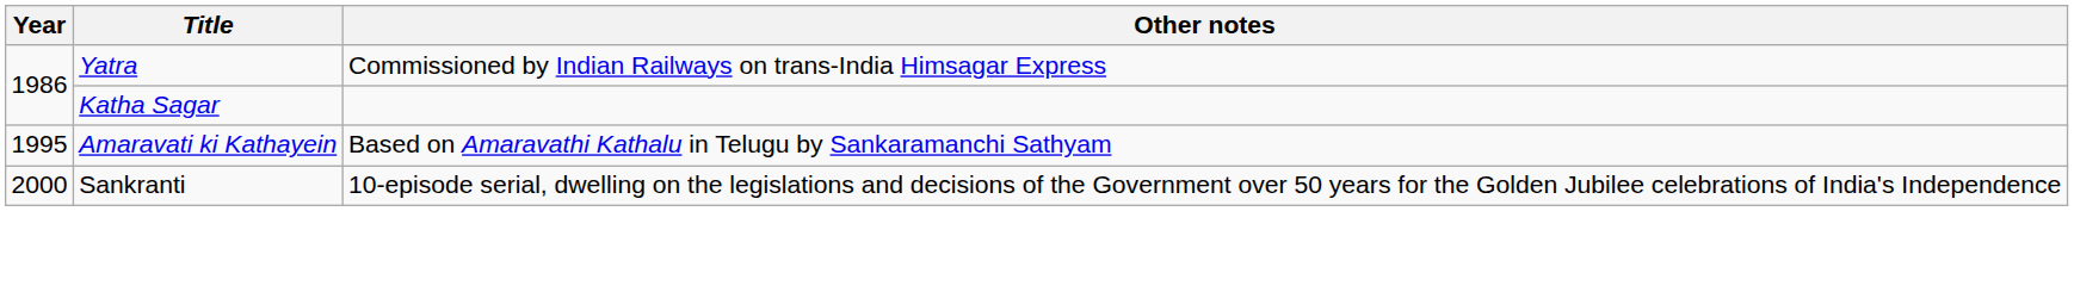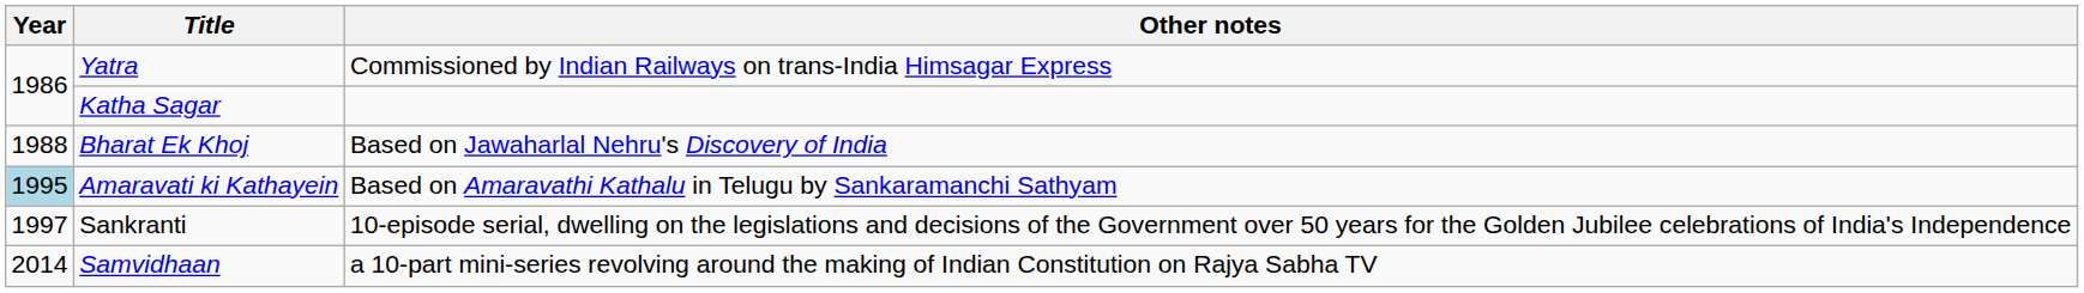 <table class="wikitable">
 <tr>
 <th>Year</th>
 <th><em>Title</em></th>
 <th>Other notes</th>
 </tr>
 <tr>
 <td rowspan="2">1986</td>
 <td><em><a href='#'>Yatra</a></em></td>
 <td>Commissioned by <a href='#'>Indian Railways</a> on trans-India <a href='#'>Himsagar Express</a></td>
 </tr>
 <tr>
 <td><em><a href='#'>Katha Sagar</a></em></td>
 <td></td>
 </tr>
 <tr>
-<td>1995</td>
+<td>1988</td>
+<td><em><a href='#'>Bharat Ek Khoj</a></em></td>
+<td>Based on <a href='#'>Jawaharlal Nehru</a>'s <em><a href='#'>Discovery of India</a></em></td>
+</tr>
+<tr>
+<td style="background: lightblue;">1995</td>
 <td><em><a href='#'>Amaravati ki Kathayein</a></em></td>
 <td>Based on <em><a href='#'>Amaravathi Kathalu</a></em> in Telugu by <a href='#'>Sankaramanchi Sathyam</a></td>
 </tr>
 <tr>
-<td>2000</td>
+<td>1997</td>
 <td>Sankranti</td>
 <td>10-episode serial, dwelling on the legislations and decisions of the Government over 50 years for the Golden Jubilee celebrations of India's Independence</td>
 </tr>
+<tr>
+<td>2014</td>
+<td><em><a href='#'>Samvidhaan</a></em></td>
+<td>a 10-part mini-series revolving around the making of Indian Constitution on Rajya Sabha TV</td>
+</tr>
 </table>
